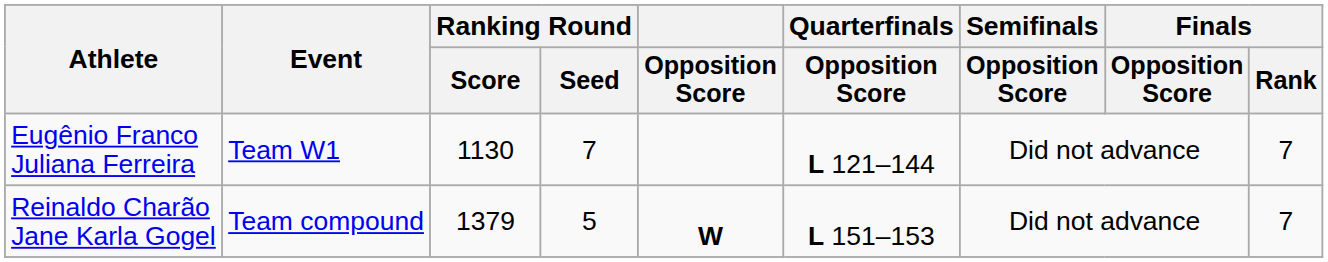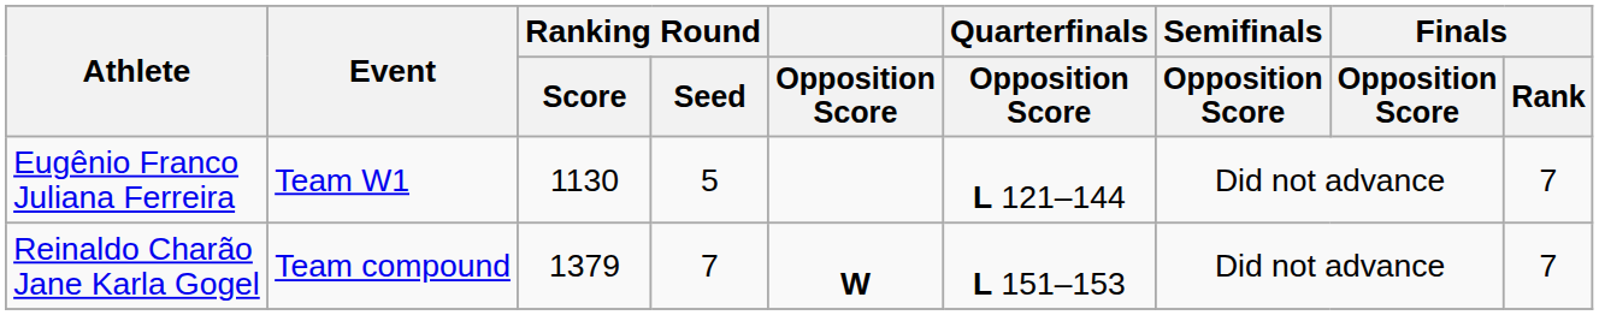 <table class="wikitable" style="text-align: center; font-size:90%">
 <tr>
 <th rowspan="2">Athlete</th>
 <th rowspan="2">Event</th>
 <th colspan="2">Ranking Round</th>
 <th></th>
 <th>Quarterfinals</th>
 <th>Semifinals</th>
 <th colspan="2">Finals</th>
 </tr>
 <tr style="font-size:95%">
 <th>Score</th>
 <th>Seed</th>
 <th>Opposition<br>Score</th>
 <th>Opposition<br>Score</th>
 <th>Opposition<br>Score</th>
 <th>Opposition<br>Score</th>
 <th>Rank</th>
 </tr>
 <tr>
 <td align=left><a href='#'>Eugênio Franco</a><br><a href='#'>Juliana Ferreira</a></td>
 <td align=left><a href='#'>Team W1</a></td>
 <td>1130</td>
-<td>7</td>
+<td>5</td>
 <td></td>
 <td><br><strong>L</strong> 121–144</td>
 <td colspan=2>Did not advance</td>
 <td>7</td>
 </tr>
 <tr>
 <td align=left><a href='#'>Reinaldo Charão</a><br><a href='#'>Jane Karla Gogel</a></td>
 <td align=left><a href='#'>Team compound</a></td>
 <td>1379</td>
-<td>5</td>
+<td>7</td>
 <td><br><strong>W</strong> </td>
 <td><br><strong>L</strong> 151–153</td>
 <td colspan=2>Did not advance</td>
 <td>7</td>
 </tr>
 </table>
